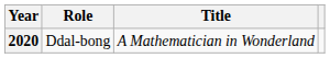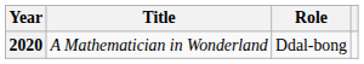 <table class="wikitable sortable plainrowheaders">
 <tr>
 <th scope="col">Year</th>
+<th scope="col">Title</th>
 <th scope="col">Role</th>
-<th scope="col">Title</th>
 <th scope="col" class="unsortable"></th>
 </tr>
 <tr>
 <th scope="row">2020</th>
+<td><em>A Mathematician in Wonderland</em></td>
 <td>Ddal-bong</td>
-<td><em>A Mathematician in Wonderland</em></td>
 <td></td>
 </tr>
 </table>
